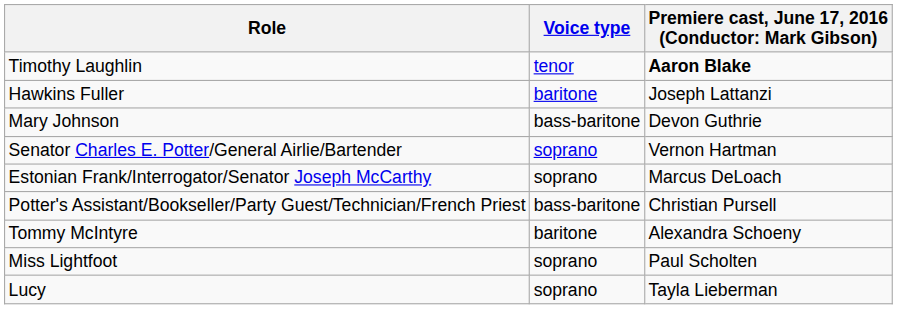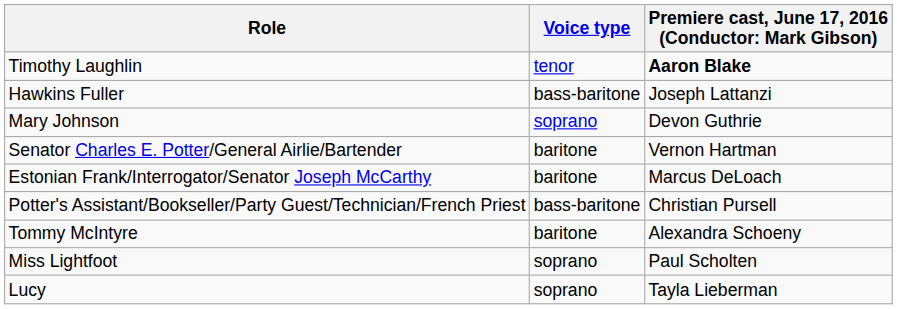 <table class="wikitable">
 <tr>
 <th>Role</th>
 <th><a href='#'>Voice type</a></th>
 <th>Premiere cast, June 17, 2016<br>(Conductor: Mark Gibson)</th>
 </tr>
 <tr>
 <td>Timothy Laughlin</td>
 <td><a href='#'>tenor</a></td>
 <td><strong>Aaron Blake</strong></td>
 </tr>
 <tr>
 <td>Hawkins Fuller</td>
-<td><a href='#'>baritone</a></td>
+<td>bass-baritone</td>
 <td>Joseph Lattanzi</td>
 </tr>
 <tr>
 <td>Mary Johnson</td>
-<td>bass-baritone</td>
+<td><a href='#'>soprano</a></td>
 <td>Devon Guthrie</td>
 </tr>
 <tr>
 <td>Senator <a href='#'>Charles E. Potter</a>/General Airlie/Bartender</td>
-<td><a href='#'>soprano</a></td>
+<td>baritone</td>
 <td>Vernon Hartman</td>
 </tr>
 <tr>
 <td>Estonian Frank/Interrogator/Senator <a href='#'>Joseph McCarthy</a></td>
-<td>soprano</td>
+<td>baritone</td>
 <td>Marcus DeLoach</td>
 </tr>
 <tr>
 <td>Potter's Assistant/Bookseller/Party Guest/Technician/French Priest</td>
 <td>bass-baritone</td>
 <td>Christian Pursell</td>
 </tr>
 <tr>
 <td>Tommy McIntyre</td>
 <td>baritone</td>
 <td>Alexandra Schoeny</td>
 </tr>
 <tr>
 <td>Miss Lightfoot</td>
 <td>soprano</td>
 <td>Paul Scholten</td>
 </tr>
 <tr>
 <td>Lucy</td>
 <td>soprano</td>
 <td>Tayla Lieberman</td>
 </tr>
 </table>
